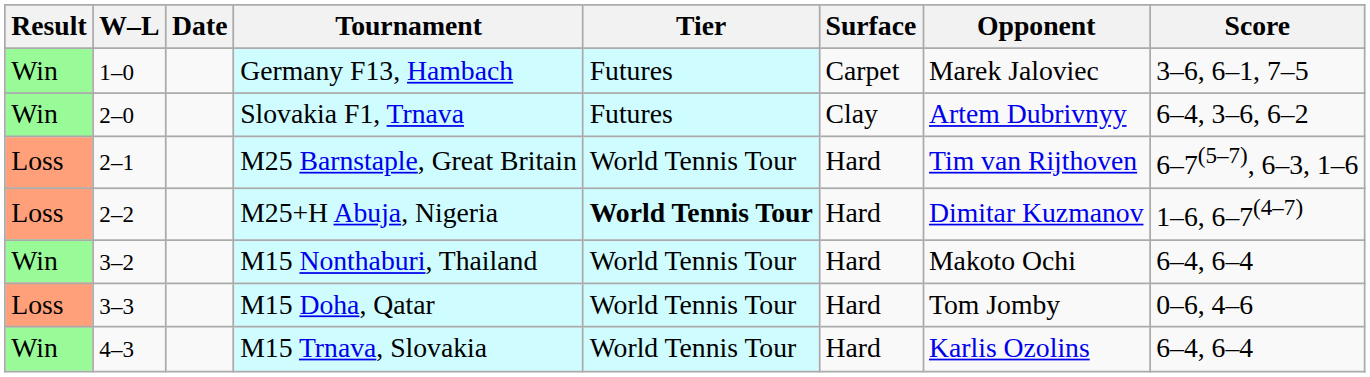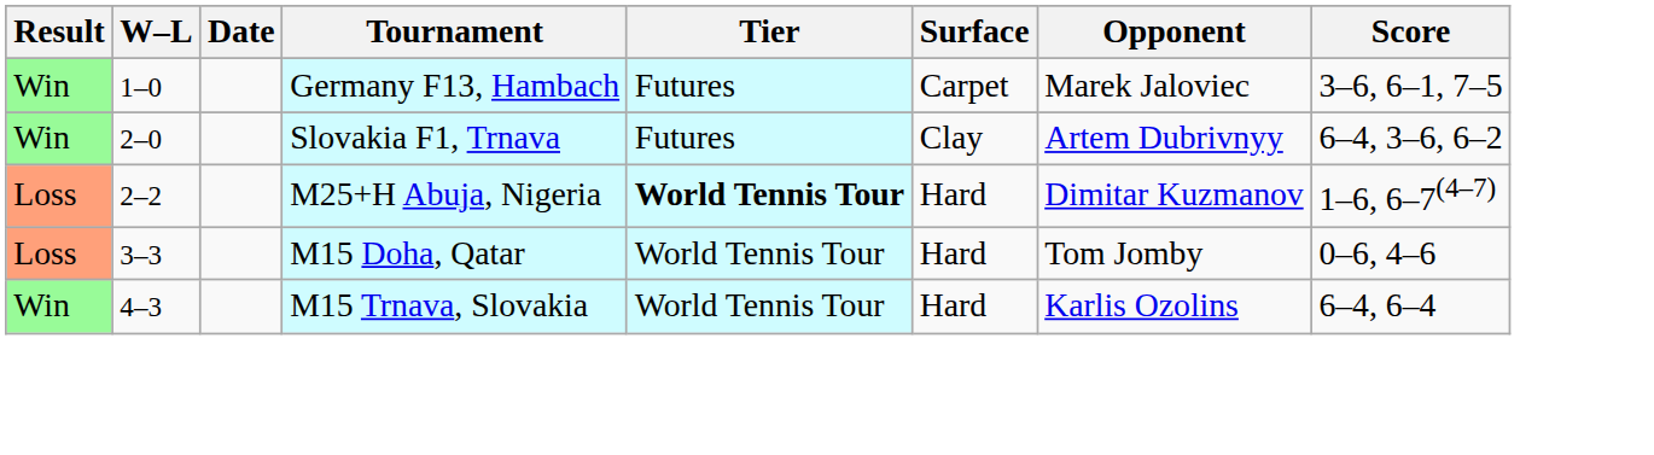 <table class="sortable wikitable">
 <tr>
 <th>Result</th>
 <th class="unsortable">W–L</th>
 <th>Date</th>
 <th>Tournament</th>
 <th>Tier</th>
 <th>Surface</th>
 <th>Opponent</th>
 <th class="unsortable">Score</th>
 </tr>
 <tr>
 <td bgcolor=98FB98>Win</td>
 <td><small>1–0</small></td>
 <td></td>
 <td style="background:#cffcff;">Germany F13, <a href='#'>Hambach</a></td>
 <td style="background:#cffcff;">Futures</td>
 <td>Carpet</td>
 <td> Marek Jaloviec</td>
 <td>3–6, 6–1, 7–5</td>
 </tr>
 <tr>
 <td bgcolor=98FB98>Win</td>
 <td><small>2–0</small></td>
 <td></td>
 <td style="background:#cffcff;">Slovakia F1, <a href='#'>Trnava</a></td>
 <td style="background:#cffcff;">Futures</td>
 <td>Clay</td>
 <td> <a href='#'>Artem Dubrivnyy</a></td>
 <td>6–4, 3–6, 6–2</td>
 </tr>
 <tr>
 <td bgcolor=FFA07A>Loss</td>
-<td><small>2–1</small></td>
-<td></td>
-<td style="background:#cffcff;">M25 <a href='#'>Barnstaple</a>, Great Britain</td>
-<td style="background:#cffcff;">World Tennis Tour</td>
-<td>Hard</td>
-<td> <a href='#'>Tim van Rijthoven</a></td>
-<td>6–7<sup>(5–7)</sup>, 6–3, 1–6</td>
-</tr>
-<tr>
-<td bgcolor=FFA07A>Loss</td>
 <td><small>2–2</small></td>
 <td></td>
 <td style="background:#cffcff;">M25+H <a href='#'>Abuja</a>, Nigeria</td>
 <td style="background:#cffcff;"><strong>World Tennis Tour</strong></td>
 <td>Hard</td>
 <td> <a href='#'>Dimitar Kuzmanov</a></td>
 <td>1–6, 6–7<sup>(4–7)</sup></td>
-</tr>
-<tr>
-<td bgcolor=98FB98>Win</td>
-<td><small>3–2</small></td>
-<td></td>
-<td style="background:#cffcff;">M15 <a href='#'>Nonthaburi</a>, Thailand</td>
-<td style="background:#cffcff;">World Tennis Tour</td>
-<td>Hard</td>
-<td> Makoto Ochi</td>
-<td>6–4, 6–4</td>
 </tr>
 <tr>
 <td bgcolor=FFA07A>Loss</td>
 <td><small>3–3</small></td>
 <td></td>
 <td style="background:#cffcff;">M15 <a href='#'>Doha</a>, Qatar</td>
 <td style="background:#cffcff;">World Tennis Tour</td>
 <td>Hard</td>
 <td> Tom Jomby</td>
 <td>0–6, 4–6</td>
 </tr>
 <tr>
 <td bgcolor=98FB98>Win</td>
 <td><small>4–3</small></td>
 <td></td>
 <td style="background:#cffcff;">M15 <a href='#'>Trnava</a>, Slovakia</td>
 <td style="background:#cffcff;">World Tennis Tour</td>
 <td>Hard</td>
 <td> <a href='#'>Karlis Ozolins</a></td>
 <td>6–4, 6–4</td>
 </tr>
 </table>
